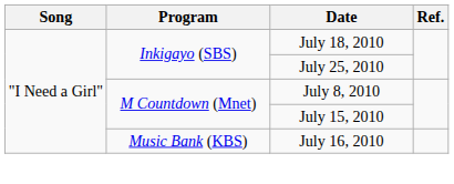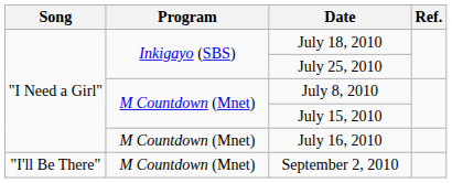 <table class="wikitable" style="text-align:center">
 <tr>
 <th>Song</th>
 <th width="160">Program</th>
 <th width="140">Date</th>
 <th>Ref.</th>
 </tr>
 <tr>
 <td rowspan="5">"I Need a Girl"</td>
 <td rowspan="2"><em><a href='#'>Inkigayo</a></em> (<a href='#'>SBS</a>)</td>
 <td align="center">July 18, 2010</td>
 <td rowspan="2"></td>
 </tr>
 <tr>
 <td>July 25, 2010</td>
 </tr>
 <tr>
 <td rowspan="2"><em><a href='#'>M Countdown</a></em> (<a href='#'>Mnet</a>)</td>
 <td>July 8, 2010</td>
 <td rowspan="2"></td>
 </tr>
 <tr>
 <td>July 15, 2010</td>
 </tr>
 <tr>
-<td><em><a href='#'>Music Bank</a></em> (<a href='#'>KBS</a>)</td>
+<td><em>M Countdown</em> (Mnet)</td>
 <td>July 16, 2010</td>
 <td></td>
 </tr>
+<tr>
+<td>"I'll Be There"</td>
+<td><em>M Countdown</em> (Mnet)</td>
+<td>September 2, 2010</td>
+<td></td>
+</tr>
 </table>
